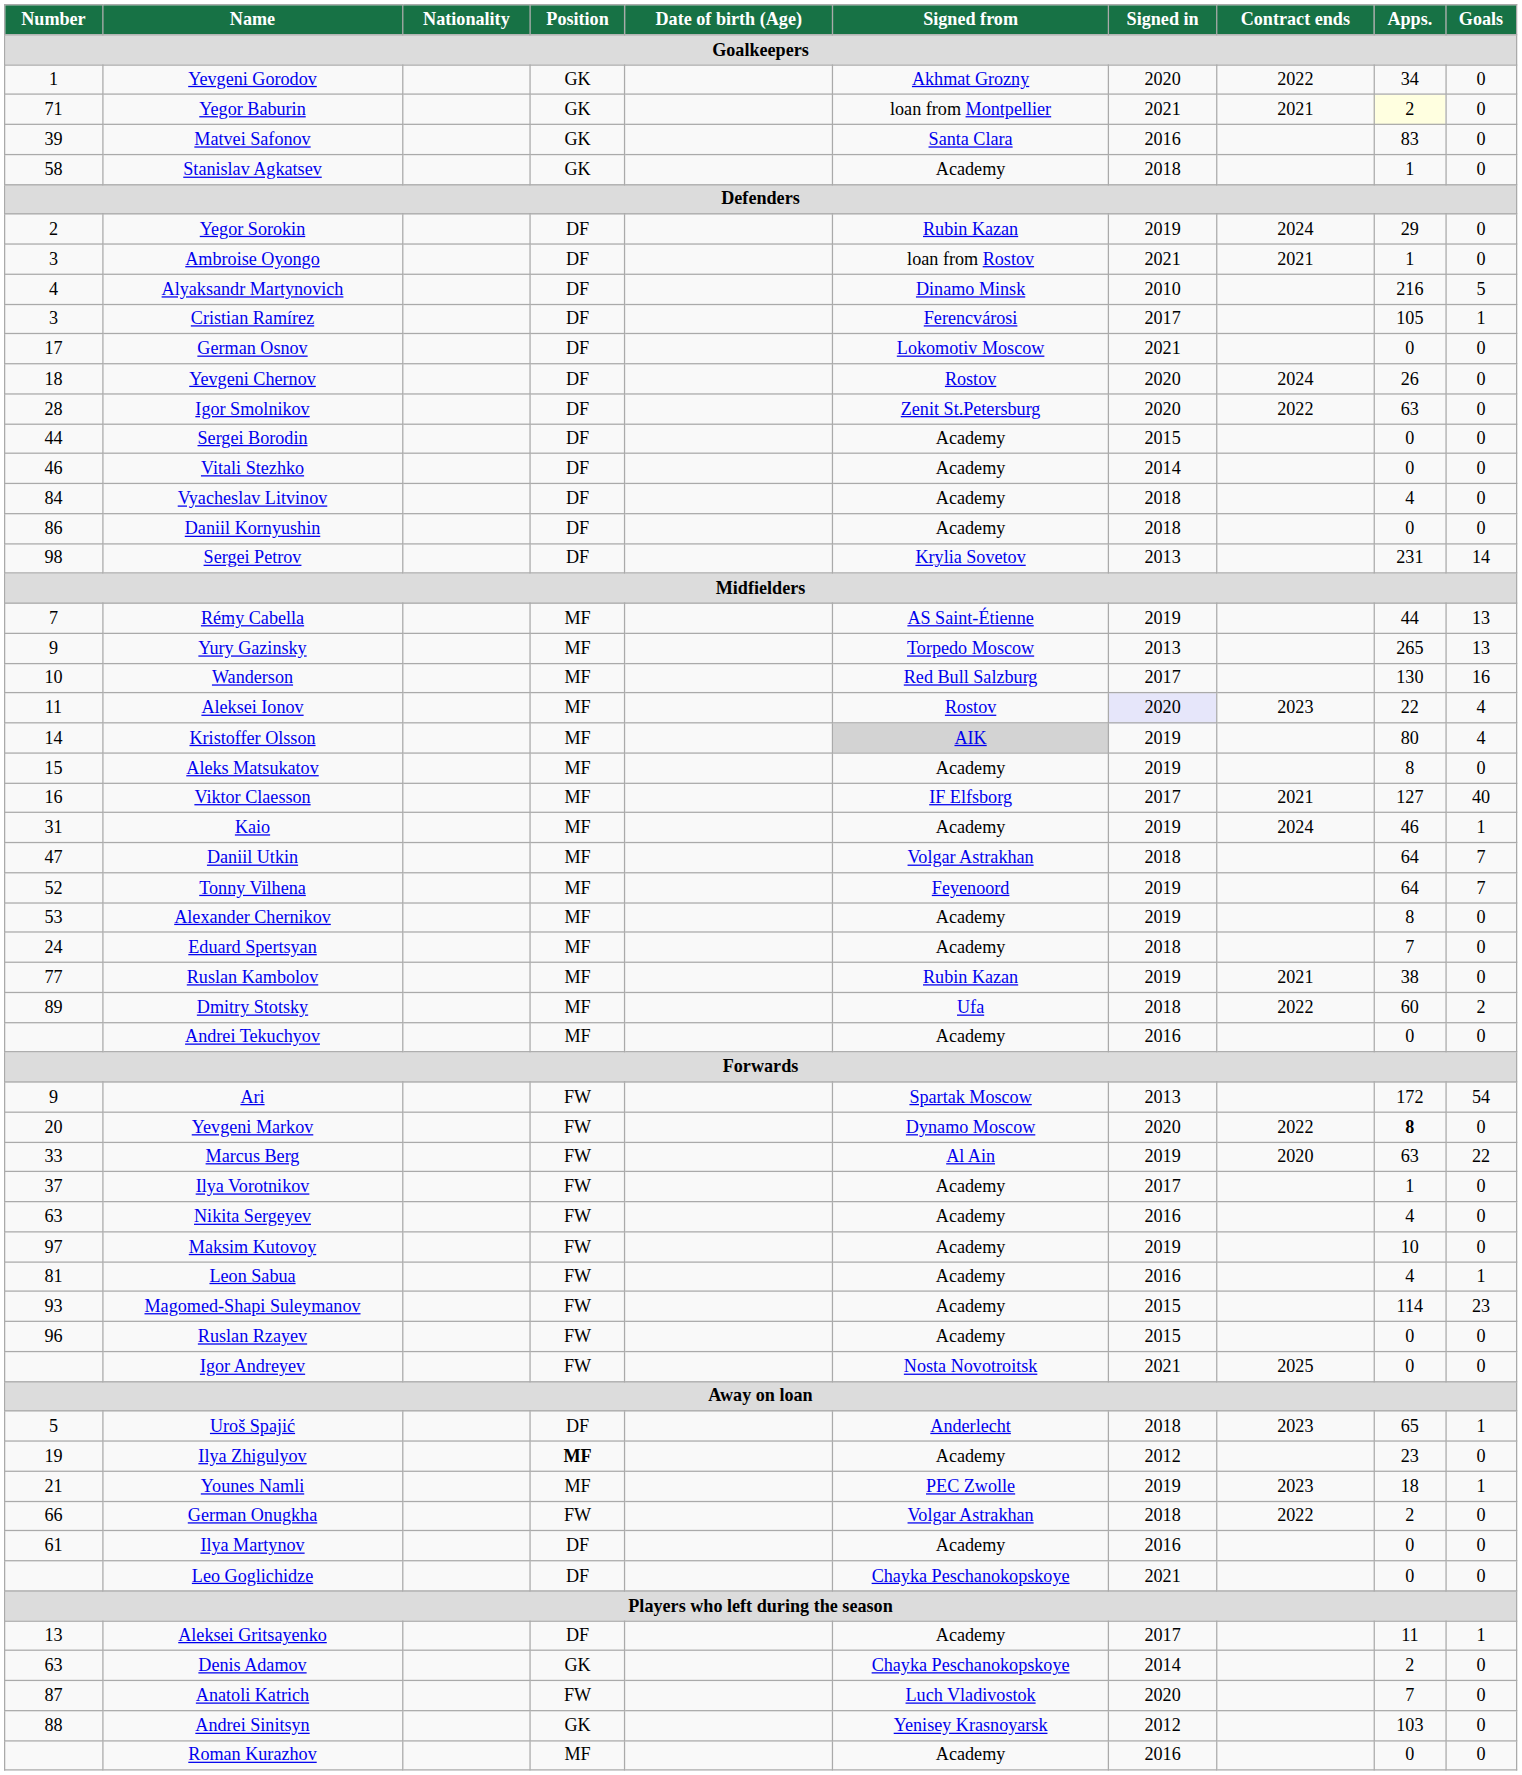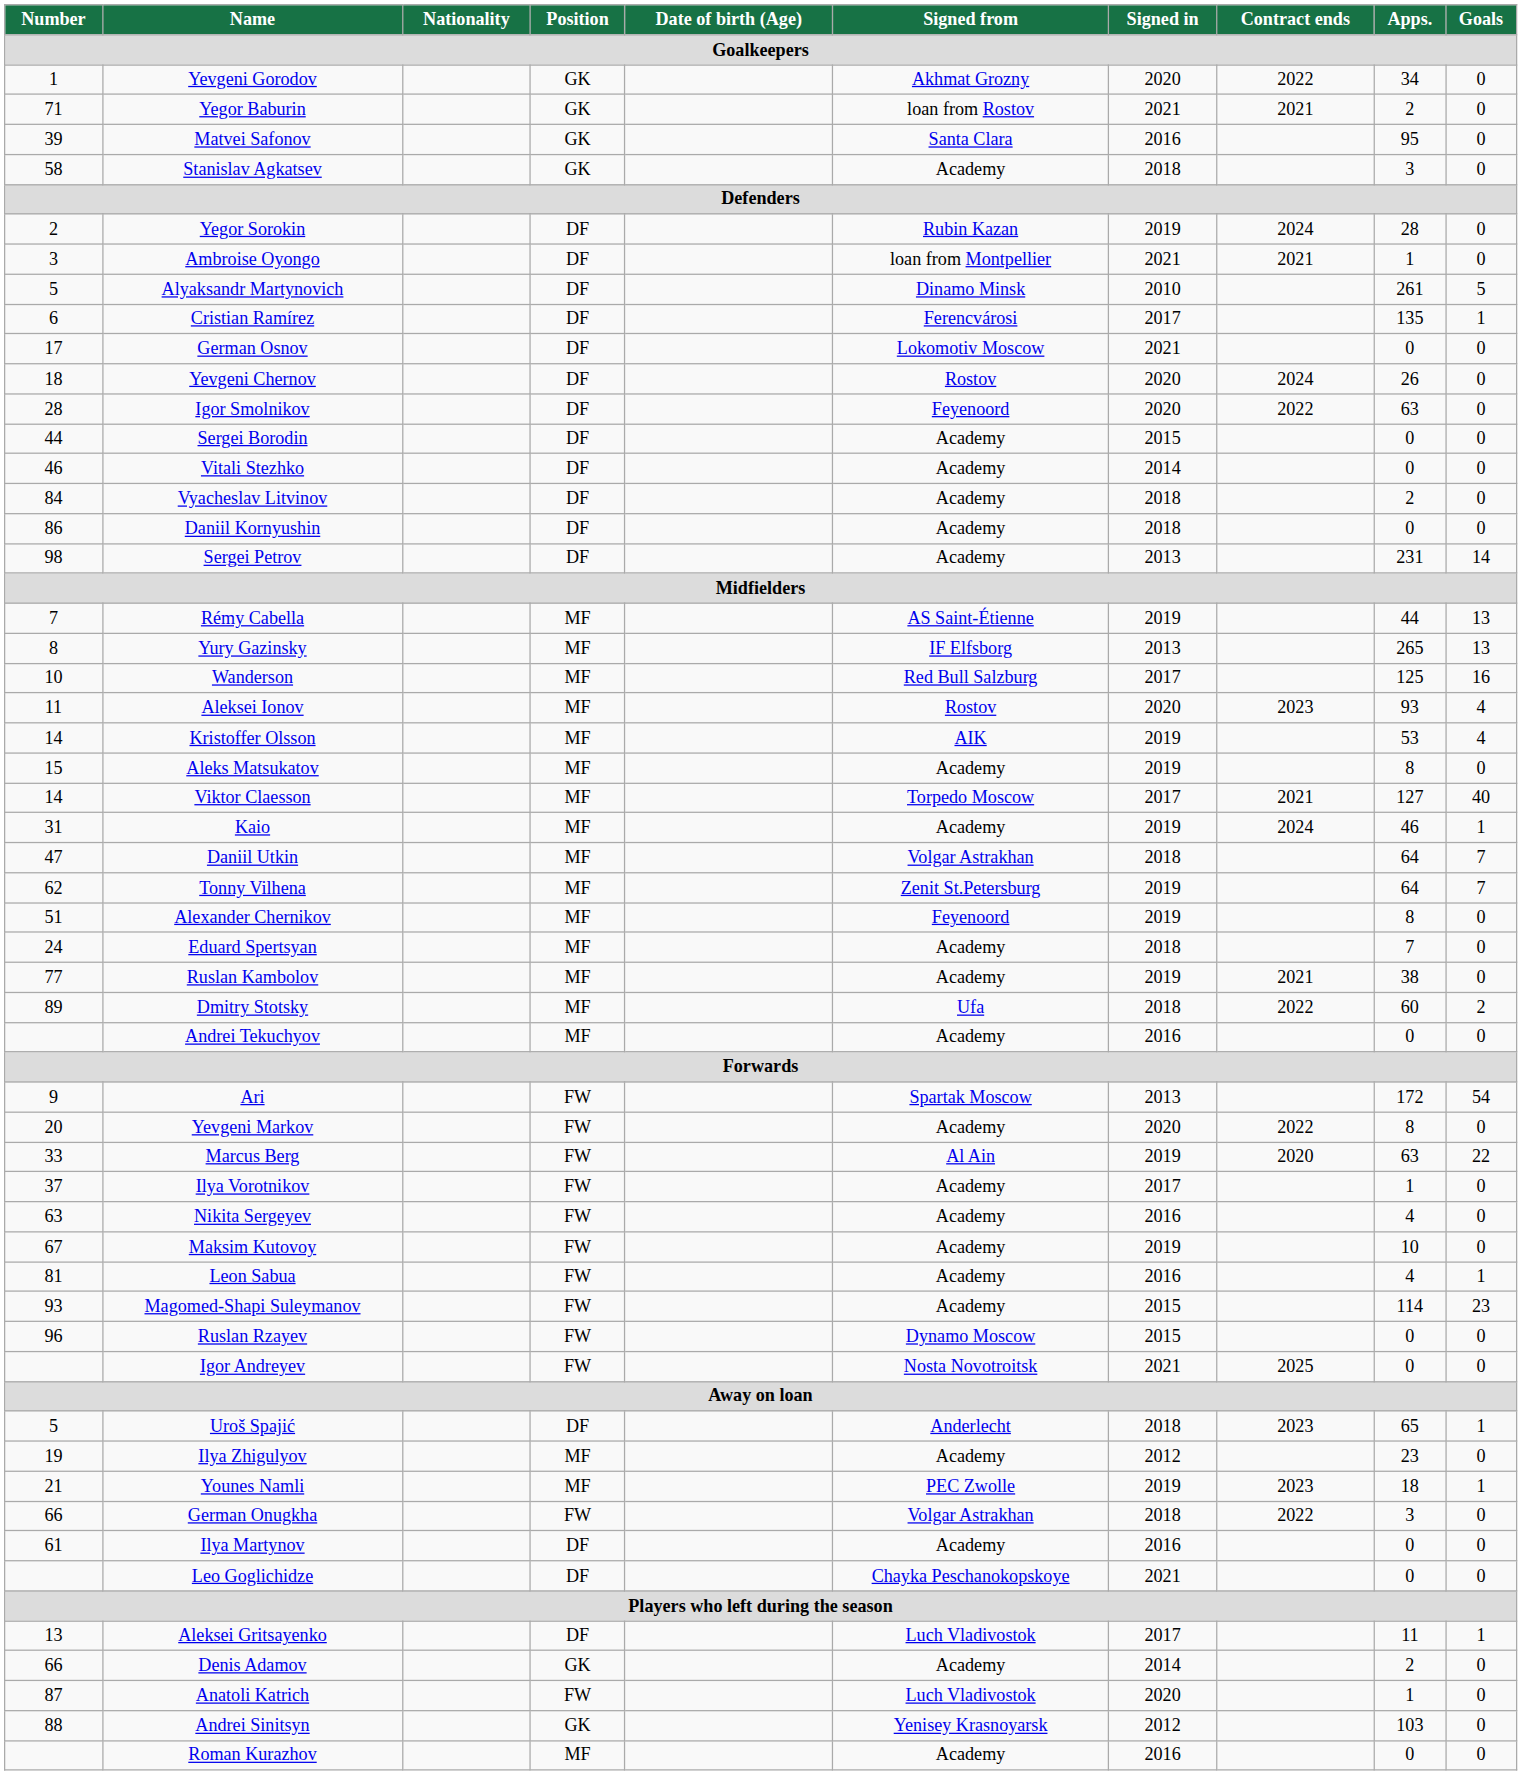 <table class="wikitable"  style="text-align:center; font-size:90%; width:95%;">
 <tr>
 <th style="background:#177245; color:#FFFFFF; text-align:center;">Number</th>
 <th style="background:#177245; color:#FFFFFF; text-align:center;">Name</th>
 <th style="background:#177245; color:#FFFFFF; text-align:center;">Nationality</th>
 <th style="background:#177245; color:#FFFFFF; text-align:center;">Position</th>
 <th style="background:#177245; color:#FFFFFF; text-align:center;">Date of birth (Age)</th>
 <th style="background:#177245; color:#FFFFFF; text-align:center;">Signed from</th>
 <th style="background:#177245; color:#FFFFFF; text-align:center;">Signed in</th>
 <th style="background:#177245; color:#FFFFFF; text-align:center;">Contract ends</th>
 <th style="background:#177245; color:#FFFFFF; text-align:center;">Apps.</th>
 <th style="background:#177245; color:#FFFFFF; text-align:center;">Goals</th>
 </tr>
 <tr>
 <th colspan="11"  style="background:#dcdcdc; text-align:center;">Goalkeepers</th>
 </tr>
 <tr>
 <td>1</td>
 <td><a href='#'>Yevgeni Gorodov</a></td>
 <td></td>
 <td>GK</td>
 <td></td>
 <td><a href='#'>Akhmat Grozny</a></td>
 <td>2020</td>
 <td>2022</td>
 <td>34</td>
 <td>0</td>
 </tr>
 <tr>
 <td>71</td>
 <td><a href='#'>Yegor Baburin</a></td>
 <td></td>
 <td>GK</td>
 <td></td>
-<td>loan from <a href='#'>Montpellier</a></td>
+<td>loan from <a href='#'>Rostov</a></td>
 <td>2021</td>
 <td>2021</td>
-<td style="background: lightyellow;">2</td>
+<td>2</td>
 <td>0</td>
 </tr>
 <tr>
 <td>39</td>
 <td><a href='#'>Matvei Safonov</a></td>
 <td></td>
 <td>GK</td>
 <td></td>
 <td><a href='#'>Santa Clara</a></td>
 <td>2016</td>
 <td></td>
-<td>83</td>
+<td>95</td>
 <td>0</td>
 </tr>
 <tr>
 <td>58</td>
 <td><a href='#'>Stanislav Agkatsev</a></td>
 <td></td>
 <td>GK</td>
 <td></td>
 <td>Academy</td>
 <td>2018</td>
 <td></td>
-<td>1</td>
+<td>3</td>
 <td>0</td>
 </tr>
 <tr>
 <th colspan="11"  style="background:#dcdcdc; text-align:center;">Defenders</th>
 </tr>
 <tr>
 <td>2</td>
 <td><a href='#'>Yegor Sorokin</a></td>
 <td></td>
 <td>DF</td>
 <td></td>
 <td><a href='#'>Rubin Kazan</a></td>
 <td>2019</td>
 <td>2024</td>
-<td>29</td>
+<td>28</td>
 <td>0</td>
 </tr>
 <tr>
 <td>3</td>
 <td><a href='#'>Ambroise Oyongo</a></td>
 <td></td>
 <td>DF</td>
 <td></td>
-<td>loan from <a href='#'>Rostov</a></td>
+<td>loan from <a href='#'>Montpellier</a></td>
 <td>2021</td>
 <td>2021</td>
 <td>1</td>
 <td>0</td>
 </tr>
 <tr>
-<td>4</td>
+<td>5</td>
 <td><a href='#'>Alyaksandr Martynovich</a></td>
 <td></td>
 <td>DF</td>
 <td></td>
 <td><a href='#'>Dinamo Minsk</a></td>
 <td>2010</td>
 <td></td>
-<td>216</td>
+<td>261</td>
 <td>5</td>
 </tr>
 <tr>
-<td>3</td>
+<td>6</td>
 <td><a href='#'>Cristian Ramírez</a></td>
 <td></td>
 <td>DF</td>
 <td></td>
 <td><a href='#'>Ferencvárosi</a></td>
 <td>2017</td>
 <td></td>
-<td>105</td>
+<td>135</td>
 <td>1</td>
 </tr>
 <tr>
 <td>17</td>
 <td><a href='#'>German Osnov</a></td>
 <td></td>
 <td>DF</td>
 <td></td>
 <td><a href='#'>Lokomotiv Moscow</a></td>
 <td>2021</td>
 <td></td>
 <td>0</td>
 <td>0</td>
 </tr>
 <tr>
 <td>18</td>
 <td><a href='#'>Yevgeni Chernov</a></td>
 <td></td>
 <td>DF</td>
 <td></td>
 <td><a href='#'>Rostov</a></td>
 <td>2020</td>
 <td>2024</td>
 <td>26</td>
 <td>0</td>
 </tr>
 <tr>
 <td>28</td>
 <td><a href='#'>Igor Smolnikov</a></td>
 <td></td>
 <td>DF</td>
 <td></td>
-<td><a href='#'>Zenit St.Petersburg</a></td>
+<td><a href='#'>Feyenoord</a></td>
 <td>2020</td>
 <td>2022</td>
 <td>63</td>
 <td>0</td>
 </tr>
 <tr>
 <td>44</td>
 <td><a href='#'>Sergei Borodin</a></td>
 <td></td>
 <td>DF</td>
 <td></td>
 <td>Academy</td>
 <td>2015</td>
 <td></td>
 <td>0</td>
 <td>0</td>
 </tr>
 <tr>
 <td>46</td>
 <td><a href='#'>Vitali Stezhko</a></td>
 <td></td>
 <td>DF</td>
 <td></td>
 <td>Academy</td>
 <td>2014</td>
 <td></td>
 <td>0</td>
 <td>0</td>
 </tr>
 <tr>
 <td>84</td>
 <td><a href='#'>Vyacheslav Litvinov</a></td>
 <td></td>
 <td>DF</td>
 <td></td>
 <td>Academy</td>
 <td>2018</td>
 <td></td>
-<td>4</td>
+<td>2</td>
 <td>0</td>
 </tr>
 <tr>
 <td>86</td>
 <td><a href='#'>Daniil Kornyushin</a></td>
 <td></td>
 <td>DF</td>
 <td></td>
 <td>Academy</td>
 <td>2018</td>
 <td></td>
 <td>0</td>
 <td>0</td>
 </tr>
 <tr>
 <td>98</td>
 <td><a href='#'>Sergei Petrov</a></td>
 <td></td>
 <td>DF</td>
 <td></td>
-<td><a href='#'>Krylia Sovetov</a></td>
+<td>Academy</td>
 <td>2013</td>
 <td></td>
 <td>231</td>
 <td>14</td>
 </tr>
 <tr>
 <th colspan="11"  style="background:#dcdcdc; text-align:center;">Midfielders</th>
 </tr>
 <tr>
 <td>7</td>
 <td><a href='#'>Rémy Cabella</a></td>
 <td></td>
 <td>MF</td>
 <td></td>
 <td><a href='#'>AS Saint-Étienne</a></td>
 <td>2019</td>
 <td></td>
 <td>44</td>
 <td>13</td>
 </tr>
 <tr>
-<td>9</td>
+<td>8</td>
 <td><a href='#'>Yury Gazinsky</a></td>
 <td></td>
 <td>MF</td>
 <td></td>
-<td><a href='#'>Torpedo Moscow</a></td>
+<td><a href='#'>IF Elfsborg</a></td>
 <td>2013</td>
 <td></td>
 <td>265</td>
 <td>13</td>
 </tr>
 <tr>
 <td>10</td>
 <td><a href='#'>Wanderson</a></td>
 <td></td>
 <td>MF</td>
 <td></td>
 <td><a href='#'>Red Bull Salzburg</a></td>
 <td>2017</td>
 <td></td>
-<td>130</td>
+<td>125</td>
 <td>16</td>
 </tr>
 <tr>
 <td>11</td>
 <td><a href='#'>Aleksei Ionov</a></td>
 <td></td>
 <td>MF</td>
 <td></td>
 <td><a href='#'>Rostov</a></td>
-<td style="background: lavender;">2020</td>
+<td>2020</td>
 <td>2023</td>
-<td>22</td>
+<td>93</td>
 <td>4</td>
 </tr>
 <tr>
 <td>14</td>
 <td><a href='#'>Kristoffer Olsson</a></td>
 <td></td>
 <td>MF</td>
 <td></td>
-<td style="background: lightgrey;"><a href='#'>AIK</a></td>
+<td><a href='#'>AIK</a></td>
 <td>2019</td>
 <td></td>
-<td>80</td>
+<td>53</td>
 <td>4</td>
 </tr>
 <tr>
 <td>15</td>
 <td><a href='#'>Aleks Matsukatov</a></td>
 <td></td>
 <td>MF</td>
 <td></td>
 <td>Academy</td>
 <td>2019</td>
 <td></td>
 <td>8</td>
 <td>0</td>
 </tr>
 <tr>
-<td>16</td>
+<td>14</td>
 <td><a href='#'>Viktor Claesson</a></td>
 <td></td>
 <td>MF</td>
 <td></td>
-<td><a href='#'>IF Elfsborg</a></td>
+<td><a href='#'>Torpedo Moscow</a></td>
 <td>2017</td>
 <td>2021</td>
 <td>127</td>
 <td>40</td>
 </tr>
 <tr>
 <td>31</td>
 <td><a href='#'>Kaio</a></td>
 <td></td>
 <td>MF</td>
 <td></td>
 <td>Academy</td>
 <td>2019</td>
 <td>2024</td>
 <td>46</td>
 <td>1</td>
 </tr>
 <tr>
 <td>47</td>
 <td><a href='#'>Daniil Utkin</a></td>
 <td></td>
 <td>MF</td>
 <td></td>
 <td><a href='#'>Volgar Astrakhan</a></td>
 <td>2018</td>
 <td></td>
 <td>64</td>
 <td>7</td>
 </tr>
 <tr>
-<td>52</td>
+<td>62</td>
 <td><a href='#'>Tonny Vilhena</a></td>
 <td></td>
 <td>MF</td>
 <td></td>
-<td><a href='#'>Feyenoord</a></td>
+<td><a href='#'>Zenit St.Petersburg</a></td>
 <td>2019</td>
 <td></td>
 <td>64</td>
 <td>7</td>
 </tr>
 <tr>
-<td>53</td>
+<td>51</td>
 <td><a href='#'>Alexander Chernikov</a></td>
 <td></td>
 <td>MF</td>
 <td></td>
-<td>Academy</td>
+<td><a href='#'>Feyenoord</a></td>
 <td>2019</td>
 <td></td>
 <td>8</td>
 <td>0</td>
 </tr>
 <tr>
 <td>24</td>
 <td><a href='#'>Eduard Spertsyan</a></td>
 <td></td>
 <td>MF</td>
 <td></td>
 <td>Academy</td>
 <td>2018</td>
 <td></td>
 <td>7</td>
 <td>0</td>
 </tr>
 <tr>
 <td>77</td>
 <td><a href='#'>Ruslan Kambolov</a></td>
 <td></td>
 <td>MF</td>
 <td></td>
-<td><a href='#'>Rubin Kazan</a></td>
+<td>Academy</td>
 <td>2019</td>
 <td>2021</td>
 <td>38</td>
 <td>0</td>
 </tr>
 <tr>
 <td>89</td>
 <td><a href='#'>Dmitry Stotsky</a></td>
 <td></td>
 <td>MF</td>
 <td></td>
 <td><a href='#'>Ufa</a></td>
 <td>2018</td>
 <td>2022</td>
 <td>60</td>
 <td>2</td>
 </tr>
 <tr>
 <td></td>
 <td><a href='#'>Andrei Tekuchyov</a></td>
 <td></td>
 <td>MF</td>
 <td></td>
 <td>Academy</td>
 <td>2016</td>
 <td></td>
 <td>0</td>
 <td>0</td>
 </tr>
 <tr>
 <th colspan="11"  style="background:#dcdcdc; text-align:center;">Forwards</th>
 </tr>
 <tr>
 <td>9</td>
 <td><a href='#'>Ari</a></td>
 <td></td>
 <td>FW</td>
 <td></td>
 <td><a href='#'>Spartak Moscow</a></td>
 <td>2013</td>
 <td></td>
 <td>172</td>
 <td>54</td>
 </tr>
 <tr>
 <td>20</td>
 <td><a href='#'>Yevgeni Markov</a></td>
 <td></td>
 <td>FW</td>
 <td></td>
-<td><a href='#'>Dynamo Moscow</a></td>
+<td>Academy</td>
 <td>2020</td>
 <td>2022</td>
-<td><strong>8</strong></td>
+<td>8</td>
 <td>0</td>
 </tr>
 <tr>
 <td>33</td>
 <td><a href='#'>Marcus Berg</a></td>
 <td></td>
 <td>FW</td>
 <td></td>
 <td><a href='#'>Al Ain</a></td>
 <td>2019</td>
 <td>2020</td>
 <td>63</td>
 <td>22</td>
 </tr>
 <tr>
 <td>37</td>
 <td><a href='#'>Ilya Vorotnikov</a></td>
 <td></td>
 <td>FW</td>
 <td></td>
 <td>Academy</td>
 <td>2017</td>
 <td></td>
 <td>1</td>
 <td>0</td>
 </tr>
 <tr>
 <td>63</td>
 <td><a href='#'>Nikita Sergeyev</a></td>
 <td></td>
 <td>FW</td>
 <td></td>
 <td>Academy</td>
 <td>2016</td>
 <td></td>
 <td>4</td>
 <td>0</td>
 </tr>
 <tr>
-<td>97</td>
+<td>67</td>
 <td><a href='#'>Maksim Kutovoy</a></td>
 <td></td>
 <td>FW</td>
 <td></td>
 <td>Academy</td>
 <td>2019</td>
 <td></td>
 <td>10</td>
 <td>0</td>
 </tr>
 <tr>
 <td>81</td>
 <td><a href='#'>Leon Sabua</a></td>
 <td></td>
 <td>FW</td>
 <td></td>
 <td>Academy</td>
 <td>2016</td>
 <td></td>
 <td>4</td>
 <td>1</td>
 </tr>
 <tr>
 <td>93</td>
 <td><a href='#'>Magomed-Shapi Suleymanov</a></td>
 <td></td>
 <td>FW</td>
 <td></td>
 <td>Academy</td>
 <td>2015</td>
 <td></td>
 <td>114</td>
 <td>23</td>
 </tr>
 <tr>
 <td>96</td>
 <td><a href='#'>Ruslan Rzayev</a></td>
 <td></td>
 <td>FW</td>
 <td></td>
-<td>Academy</td>
+<td><a href='#'>Dynamo Moscow</a></td>
 <td>2015</td>
 <td></td>
 <td>0</td>
 <td>0</td>
 </tr>
 <tr>
 <td></td>
 <td><a href='#'>Igor Andreyev</a></td>
 <td></td>
 <td>FW</td>
 <td></td>
 <td><a href='#'>Nosta Novotroitsk</a></td>
 <td>2021</td>
 <td>2025</td>
 <td>0</td>
 <td>0</td>
 </tr>
 <tr>
 <th colspan="11"  style="background:#dcdcdc; text-align:center;">Away on loan</th>
 </tr>
 <tr>
 <td>5</td>
 <td><a href='#'>Uroš Spajić</a></td>
 <td></td>
 <td>DF</td>
 <td></td>
 <td><a href='#'>Anderlecht</a></td>
 <td>2018</td>
 <td>2023</td>
 <td>65</td>
 <td>1</td>
 </tr>
 <tr>
 <td>19</td>
 <td><a href='#'>Ilya Zhigulyov</a></td>
 <td></td>
-<td><strong>MF</strong></td>
+<td>MF</td>
 <td></td>
 <td>Academy</td>
 <td>2012</td>
 <td></td>
 <td>23</td>
 <td>0</td>
 </tr>
 <tr>
 <td>21</td>
 <td><a href='#'>Younes Namli</a></td>
 <td></td>
 <td>MF</td>
 <td></td>
 <td><a href='#'>PEC Zwolle</a></td>
 <td>2019</td>
 <td>2023</td>
 <td>18</td>
 <td>1</td>
 </tr>
 <tr>
 <td>66</td>
 <td><a href='#'>German Onugkha</a></td>
 <td></td>
 <td>FW</td>
 <td></td>
 <td><a href='#'>Volgar Astrakhan</a></td>
 <td>2018</td>
 <td>2022</td>
-<td>2</td>
+<td>3</td>
 <td>0</td>
 </tr>
 <tr>
 <td>61</td>
 <td><a href='#'>Ilya Martynov</a></td>
 <td></td>
 <td>DF</td>
 <td></td>
 <td>Academy</td>
 <td>2016</td>
 <td></td>
 <td>0</td>
 <td>0</td>
 </tr>
 <tr>
 <td></td>
 <td><a href='#'>Leo Goglichidze</a></td>
 <td></td>
 <td>DF</td>
 <td></td>
 <td><a href='#'>Chayka Peschanokopskoye</a></td>
 <td>2021</td>
 <td></td>
 <td>0</td>
 <td>0</td>
 </tr>
 <tr>
 <th colspan="11"  style="background:#dcdcdc; text-align:center;">Players who left during the season</th>
 </tr>
 <tr>
 <td>13</td>
 <td><a href='#'>Aleksei Gritsayenko</a></td>
 <td></td>
 <td>DF</td>
 <td></td>
-<td>Academy</td>
+<td><a href='#'>Luch Vladivostok</a></td>
 <td>2017</td>
 <td></td>
 <td>11</td>
 <td>1</td>
 </tr>
 <tr>
-<td>63</td>
+<td>66</td>
 <td><a href='#'>Denis Adamov</a></td>
 <td></td>
 <td>GK</td>
 <td></td>
-<td><a href='#'>Chayka Peschanokopskoye</a></td>
+<td>Academy</td>
 <td>2014</td>
 <td></td>
 <td>2</td>
 <td>0</td>
 </tr>
 <tr>
 <td>87</td>
 <td><a href='#'>Anatoli Katrich</a></td>
 <td></td>
 <td>FW</td>
 <td></td>
 <td><a href='#'>Luch Vladivostok</a></td>
 <td>2020</td>
 <td></td>
-<td>7</td>
+<td>1</td>
 <td>0</td>
 </tr>
 <tr>
 <td>88</td>
 <td><a href='#'>Andrei Sinitsyn</a></td>
 <td></td>
 <td>GK</td>
 <td></td>
 <td><a href='#'>Yenisey Krasnoyarsk</a></td>
 <td>2012</td>
 <td></td>
 <td>103</td>
 <td>0</td>
 </tr>
 <tr>
 <td></td>
 <td><a href='#'>Roman Kurazhov</a></td>
 <td></td>
 <td>MF</td>
 <td></td>
 <td>Academy</td>
 <td>2016</td>
 <td></td>
 <td>0</td>
 <td>0</td>
 </tr>
 </table>
